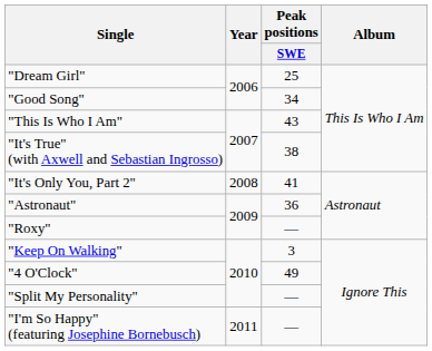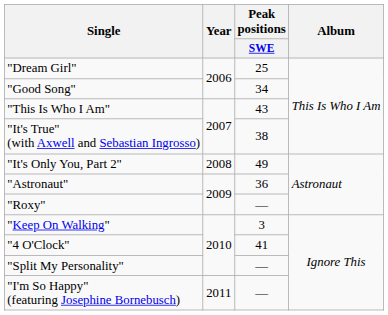 <table class="wikitable">
 <tr>
 <th style="text-align:center;" rowspan="2">Single</th>
 <th style="text-align:center;" rowspan="2">Year</th>
 <th style="text-align:center;">Peak positions</th>
 <th style="text-align:center;" rowspan="2">Album</th>
 </tr>
 <tr>
 <th scope="col" style="width:3em;font-size:90%;"><a href='#'>SWE</a><br></th>
 </tr>
 <tr>
 <td style="text-align:left;">"Dream Girl"</td>
 <td style="text-align:center;" rowspan=2>2006</td>
 <td style="text-align:center;">25</td>
 <td style="text-align:center;" rowspan=4><em>This Is Who I Am</em></td>
 </tr>
 <tr>
 <td style="text-align:left;">"Good Song"</td>
 <td style="text-align:center;">34</td>
 </tr>
 <tr>
 <td style="text-align:left;">"This Is Who I Am"</td>
 <td style="text-align:center;" rowspan=2>2007</td>
 <td style="text-align:center;">43</td>
 </tr>
 <tr>
 <td style="text-align:left;">"It's True" <br><span>(with <a href='#'>Axwell</a> and <a href='#'>Sebastian Ingrosso</a>)</span></td>
 <td style="text-align:center;">38</td>
 </tr>
 <tr>
 <td style="text-align:left;">"It's Only You, Part 2"</td>
 <td style="text-align:center;">2008</td>
-<td style="text-align:center;">41</td>
+<td style="text-align:center;">49</td>
 <td rowspan=3><em>Astronaut</em></td>
 </tr>
 <tr>
 <td style="text-align:left;">"Astronaut"</td>
 <td style="text-align:center;" rowspan=2>2009</td>
 <td style="text-align:center;">36</td>
 </tr>
 <tr>
 <td style="text-align:left;">"Roxy"</td>
 <td style="text-align:center;">—</td>
 </tr>
 <tr>
 <td style="text-align:left;">"<a href='#'>Keep On Walking</a>"</td>
 <td style="text-align:center;" rowspan=3>2010</td>
 <td style="text-align:center;">3</td>
 <td rowspan=4 style="text-align:center;"><em>Ignore This</em></td>
 </tr>
 <tr>
 <td style="text-align:left;">"4 O'Clock"</td>
-<td style="text-align:center;">49</td>
+<td style="text-align:center;">41</td>
 </tr>
 <tr>
 <td style="text-align:left;">"Split My Personality"</td>
 <td style="text-align:center;">—</td>
 </tr>
 <tr>
 <td style="text-align:left;">"I'm So Happy"<br><span>(featuring <a href='#'>Josephine Bornebusch</a>)</span></td>
 <td style="text-align:center;">2011</td>
 <td style="text-align:center;">—</td>
 </tr>
 </table>
